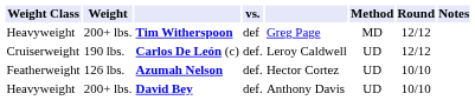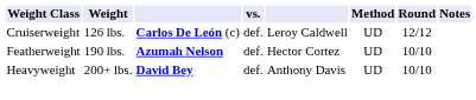 <table class="toccolours" style="font-size: 85%;">
 <tr>
 <th style="background:#e6e8fa; color:#000; text-align:center;">Weight Class</th>
 <th style="background:#e6e8fa; color:#000; text-align:center;">Weight</th>
 <th style="background:#e6e8fa; color:#000; text-align:center;"></th>
 <th style="background:#e6e8fa; color:#000; text-align:center;">vs.</th>
 <th style="background:#e6e8fa; color:#000; text-align:center;"></th>
 <th style="background:#e6e8fa; color:#000; text-align:center;">Method</th>
 <th style="background:#e6e8fa; color:#000; text-align:center;">Round</th>
 <th style="background:#e6e8fa; color:#000; text-align:center;">Notes</th>
 </tr>
 <tr>
-<td>Heavyweight</td>
-<td>200+ lbs.</td>
-<td><strong><a href='#'>Tim Witherspoon</a></strong></td>
-<td>def</td>
-<td><a href='#'>Greg Page</a></td>
-<td align=center>MD</td>
-<td align=center>12/12</td>
-<td></td>
-</tr>
-<tr>
 <td>Cruiserweight</td>
-<td>190 lbs.</td>
+<td>126 lbs.</td>
 <td><strong><a href='#'>Carlos De León</a></strong> (c)</td>
 <td>def.</td>
 <td>Leroy Caldwell</td>
 <td align=center>UD</td>
 <td align=center>12/12</td>
 <td></td>
 </tr>
 <tr>
 <td>Featherweight</td>
-<td>126 lbs.</td>
+<td>190 lbs.</td>
 <td><strong><a href='#'>Azumah Nelson</a></strong></td>
 <td>def.</td>
 <td>Hector Cortez</td>
 <td align=center>UD</td>
 <td align=center>10/10</td>
 </tr>
 <tr>
 <td>Heavyweight</td>
 <td>200+ lbs.</td>
 <td><strong><a href='#'>David Bey</a></strong></td>
 <td>def.</td>
 <td>Anthony Davis</td>
 <td align=center>UD</td>
 <td align=center>10/10</td>
 </tr>
 </table>
